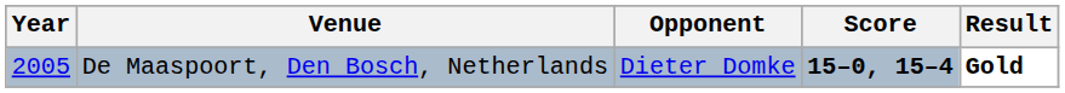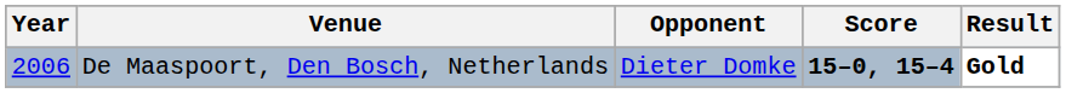 <table class="sortable wikitable" style="font-size: 90%;">
 <tr>
 <th>Year</th>
 <th>Venue</th>
 <th>Opponent</th>
 <th>Score</th>
 <th>Result</th>
 </tr>
 <tr style="background:#AABBCC">
-<td align="center"><a href='#'>2005</a></td>
+<td align="center"><a href='#'>2006</a></td>
 <td align="left">De Maaspoort, <a href='#'>Den Bosch</a>, Netherlands</td>
 <td align="left"> <a href='#'>Dieter Domke</a></td>
 <td align="left"><strong>15–0, 15–4</strong></td>
 <td style="text-align:left; background:white"> <strong>Gold</strong></td>
 </tr>
 </table>
